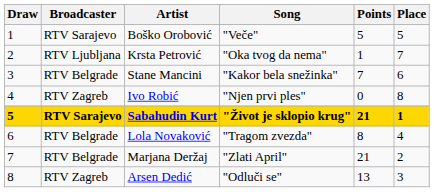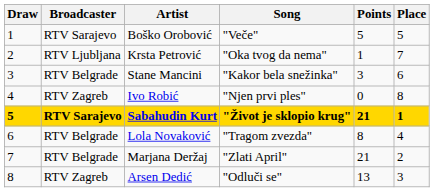 <table class="sortable wikitable">
 <tr>
 <th>Draw</th>
 <th>Broadcaster</th>
 <th>Artist</th>
 <th>Song</th>
 <th>Points</th>
 <th>Place</th>
 </tr>
 <tr>
 <td>1</td>
 <td> RTV Sarajevo</td>
 <td>Boško Orobović</td>
 <td>"Veče"</td>
 <td>5</td>
 <td>5</td>
 </tr>
 <tr>
 <td>2</td>
 <td> RTV Ljubljana</td>
 <td>Krsta Petrović</td>
 <td>"Oka tvog da nema"</td>
 <td>1</td>
 <td>7</td>
 </tr>
 <tr>
 <td>3</td>
 <td> RTV Belgrade</td>
 <td>Stane Mancini</td>
 <td>"Kakor bela snežinka"</td>
-<td>7</td>
+<td>3</td>
 <td>6</td>
 </tr>
 <tr>
 <td>4</td>
 <td> RTV Zagreb</td>
 <td><a href='#'>Ivo Robić</a></td>
 <td>"Njen prvi ples"</td>
 <td>0</td>
 <td>8</td>
 </tr>
 <tr bgcolor = "#FFD700">
 <td><strong>5</strong></td>
 <td><strong> RTV Sarajevo</strong></td>
 <td><strong><a href='#'>Sabahudin Kurt</a></strong></td>
 <td><strong>"Život je sklopio krug"</strong></td>
 <td><strong>21</strong></td>
 <td><strong>1</strong></td>
 </tr>
 <tr>
 <td>6</td>
 <td> RTV Belgrade</td>
 <td><a href='#'>Lola Novaković</a></td>
 <td>"Tragom zvezda"</td>
 <td>8</td>
 <td>4</td>
 </tr>
 <tr>
 <td>7</td>
 <td> RTV Belgrade</td>
 <td>Marjana Deržaj</td>
 <td>"Zlati April"</td>
 <td>21</td>
 <td>2</td>
 </tr>
 <tr>
 <td>8</td>
 <td> RTV Zagreb</td>
 <td><a href='#'>Arsen Dedić</a></td>
 <td>"Odluči se"</td>
 <td>13</td>
 <td>3</td>
 </tr>
 </table>
